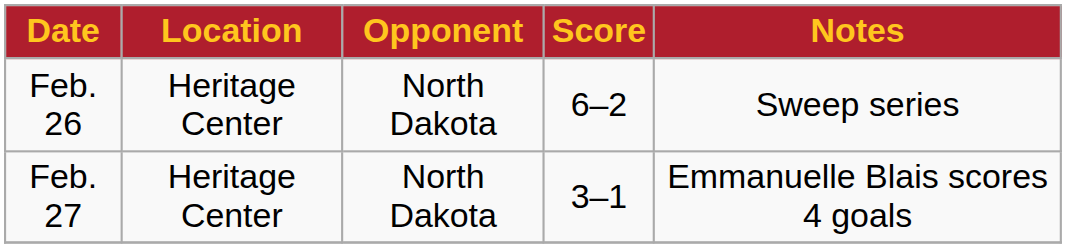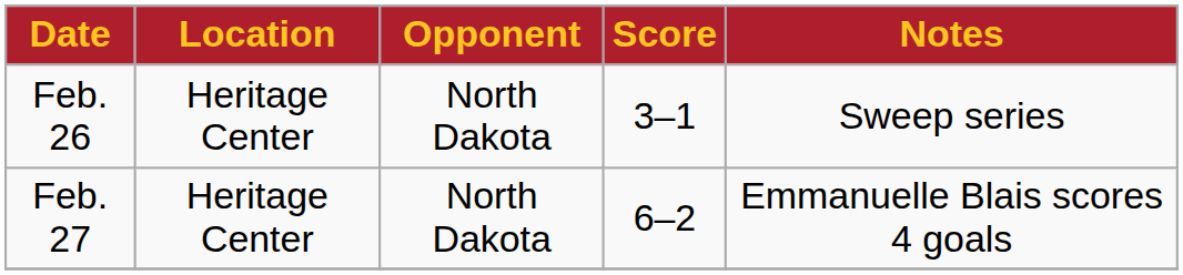 <table class="wikitable" width="80%">
 <tr align="center"  style=" background:#AF1E2D;color:#FFC61E;">
 <td><strong>Date</strong></td>
 <td><strong>Location</strong></td>
 <td><strong>Opponent</strong></td>
 <td><strong>Score</strong></td>
 <td><strong>Notes</strong></td>
 </tr>
 <tr align="center" bgcolor="">
 <td>Feb. 26</td>
 <td>Heritage Center</td>
 <td>North Dakota</td>
-<td>6–2</td>
+<td>3–1</td>
 <td>Sweep series</td>
 </tr>
 <tr align="center" bgcolor="">
 <td>Feb. 27</td>
 <td>Heritage Center</td>
 <td>North Dakota</td>
-<td>3–1</td>
+<td>6–2</td>
 <td>Emmanuelle Blais scores 4 goals</td>
 </tr>
 <tr align="center" bgcolor="">
 </tr>
 </table>
